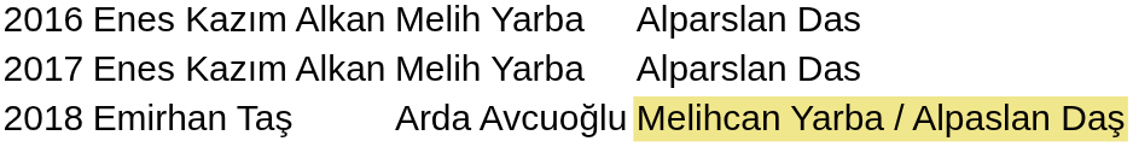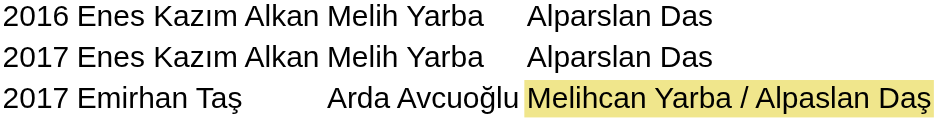 <table>
 <tr>
 <td>2016</td>
 <td>Enes Kazım Alkan</td>
 <td>Melih Yarba</td>
 <td>Alparslan Das</td>
 </tr>
 <tr>
 <td>2017</td>
 <td>Enes Kazım Alkan</td>
 <td>Melih Yarba</td>
 <td>Alparslan Das</td>
 </tr>
 <tr>
-<td>2018</td>
+<td>2017</td>
 <td>Emirhan Taş</td>
 <td>Arda Avcuoğlu</td>
 <td style="background: khaki;">Melihcan Yarba / Alpaslan Daş</td>
 </tr>
 </table>
